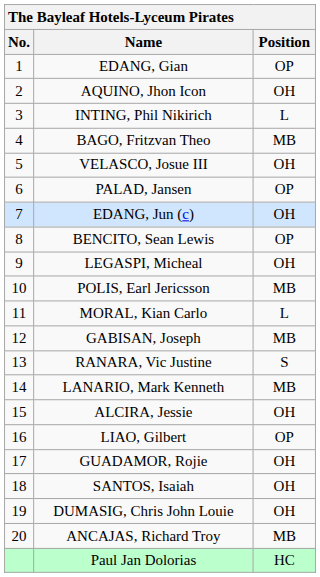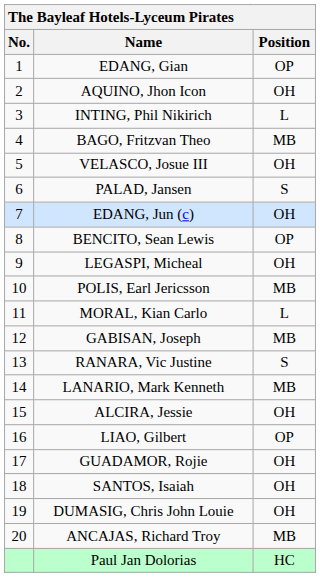 <table class='wikitable mw-collapsible mw-collapsed' style='text-align: center; font-size: 90%; width: 300px; border: none;'>
 <tr>
 <th style='text-align: left;' colspan=3>The Bayleaf Hotels-Lyceum Pirates</th>
 </tr>
 <tr>
 <th style="width:7%">No.</th>
 <th>Name</th>
 <th style="width:20%">Position</th>
 </tr>
 <tr>
 <td>1</td>
 <td>EDANG, Gian</td>
 <td>OP</td>
 </tr>
 <tr>
 <td>2</td>
 <td>AQUINO, Jhon Icon</td>
 <td>OH</td>
 </tr>
 <tr>
 <td>3</td>
 <td>INTING, Phil Nikirich</td>
 <td>L</td>
 </tr>
 <tr>
 <td>4</td>
 <td>BAGO, Fritzvan Theo</td>
 <td>MB</td>
 </tr>
 <tr>
 <td>5</td>
 <td>VELASCO, Josue III</td>
 <td>OH</td>
 </tr>
 <tr>
 <td>6</td>
 <td>PALAD, Jansen</td>
-<td>OP</td>
+<td>S</td>
 </tr>
 <tr bgcolor=#DOE6FF>
 <td>7</td>
 <td>EDANG, Jun (<a href='#'>c</a>)</td>
 <td>OH</td>
 </tr>
 <tr>
 <td>8</td>
 <td>BENCITO, Sean Lewis</td>
 <td>OP</td>
 </tr>
 <tr>
 <td>9</td>
 <td>LEGASPI, Micheal</td>
 <td>OH</td>
 </tr>
 <tr>
 <td>10</td>
 <td>POLIS, Earl Jericsson</td>
 <td>MB</td>
 </tr>
 <tr>
 <td>11</td>
 <td>MORAL, Kian Carlo</td>
 <td>L</td>
 </tr>
 <tr>
 <td>12</td>
 <td>GABISAN, Joseph</td>
 <td>MB</td>
 </tr>
 <tr>
 <td>13</td>
 <td>RANARA, Vic Justine</td>
 <td>S</td>
 </tr>
 <tr>
 <td>14</td>
 <td>LANARIO, Mark Kenneth</td>
 <td>MB</td>
 </tr>
 <tr>
 <td>15</td>
 <td>ALCIRA, Jessie</td>
 <td>OH</td>
 </tr>
 <tr>
 <td>16</td>
 <td>LIAO, Gilbert</td>
 <td>OP</td>
 </tr>
 <tr>
 <td>17</td>
 <td>GUADAMOR, Rojie</td>
 <td>OH</td>
 </tr>
 <tr>
 <td>18</td>
 <td>SANTOS, Isaiah</td>
 <td>OH</td>
 </tr>
 <tr>
 <td>19</td>
 <td>DUMASIG, Chris John Louie</td>
 <td>OH</td>
 </tr>
 <tr>
 <td>20</td>
 <td>ANCAJAS, Richard Troy</td>
 <td>MB</td>
 </tr>
 <tr bgcolor=#BBFFCC>
 <td></td>
 <td>Paul Jan Dolorias</td>
 <td>HC</td>
 </tr>
 <tr>
 </tr>
 </table>
